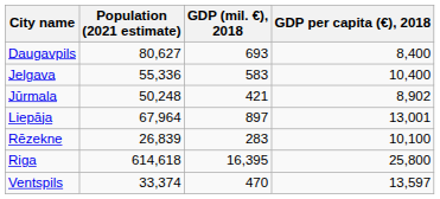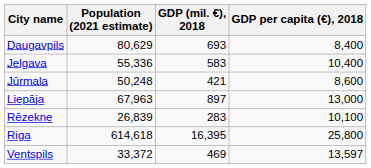 <table class="wikitable sortable">
 <tr>
 <th>City name</th>
 <th>Population<br>(2021 estimate)</th>
 <th>GDP (mil. €), <br>2018</th>
 <th>GDP per capita (€), 2018</th>
 </tr>
 <tr>
 <td> <a href='#'>Daugavpils</a></td>
-<td align=right>80,627</td>
+<td align=right>80,629</td>
 <td align=right>693</td>
 <td align=right>8,400</td>
 </tr>
 <tr>
 <td> <a href='#'>Jelgava</a></td>
 <td align=right>55,336</td>
 <td align=right>583</td>
 <td align=right>10,400</td>
 </tr>
 <tr>
 <td> <a href='#'>Jūrmala</a></td>
 <td align=right>50,248</td>
 <td align=right>421</td>
-<td align=right>8,902</td>
+<td align=right>8,600</td>
 </tr>
 <tr>
 <td> <a href='#'>Liepāja</a></td>
-<td align=right>67,964</td>
+<td align=right>67,963</td>
 <td align=right>897</td>
-<td align=right>13,001</td>
+<td align=right>13,000</td>
 </tr>
 <tr>
 <td> <a href='#'>Rēzekne</a></td>
 <td align=right>26,839</td>
 <td align=right>283</td>
 <td align=right>10,100</td>
 </tr>
 <tr>
 <td> <a href='#'>Riga</a></td>
 <td align=right>614,618</td>
 <td align=right>16,395</td>
 <td align=right>25,800</td>
 </tr>
 <tr>
 <td> <a href='#'>Ventspils</a></td>
-<td align=right>33,374</td>
-<td align=right>470</td>
+<td align=right>33,372</td>
+<td align=right>469</td>
 <td align=right>13,597</td>
 </tr>
 </table>
